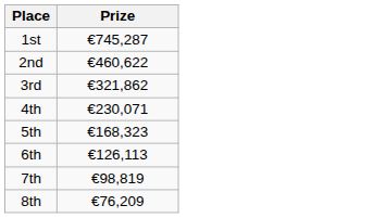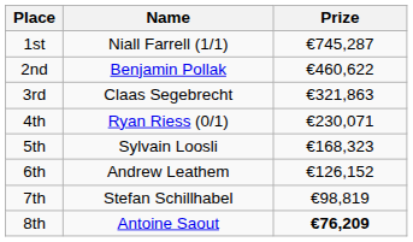 <table class="wikitable">
 <tr>
 <th width="50">Place</th>
+<th width="200">Name</th>
 <th width="125">Prize</th>
 </tr>
 <tr>
 <td align="center">1st</td>
+<td align="center">Niall Farrell (1/1)</td>
 <td align="center">€745,287</td>
 </tr>
 <tr>
 <td align="center">2nd</td>
+<td align="center"><a href='#'>Benjamin Pollak</a></td>
 <td align="center">€460,622</td>
 </tr>
 <tr>
 <td align="center">3rd</td>
-<td align="center">€321,862</td>
+<td align="center">Claas Segebrecht</td>
+<td align="center">€321,863</td>
 </tr>
 <tr>
 <td align="center">4th</td>
+<td align="center"><a href='#'>Ryan Riess</a> (0/1)</td>
 <td align="center">€230,071</td>
 </tr>
 <tr>
 <td align="center">5th</td>
+<td align="center">Sylvain Loosli</td>
 <td align="center">€168,323</td>
 </tr>
 <tr>
 <td align="center">6th</td>
-<td align="center">€126,113</td>
+<td align="center">Andrew Leathem</td>
+<td align="center">€126,152</td>
 </tr>
 <tr>
 <td align="center">7th</td>
+<td align="center">Stefan Schillhabel</td>
 <td align="center">€98,819</td>
 </tr>
 <tr>
 <td align="center">8th</td>
-<td align="center">€76,209</td>
+<td align="center"><a href='#'>Antoine Saout</a></td>
+<td align="center"><strong>€76,209</strong></td>
 </tr>
 </table>
